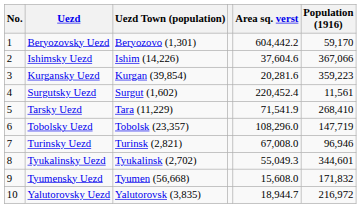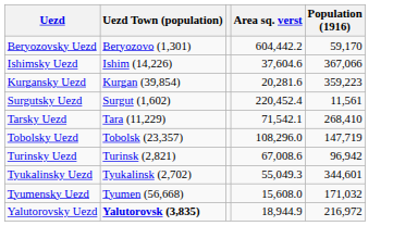 <table class="wikitable">
 <tr>
-<th>No.</th>
 <th><a href='#'>Uezd</a></th>
 <th>Uezd Town (population)</th>
 <th></th>
 <th>Area sq. <a href='#'>verst</a></th>
 <th>Population<br>(1916)</th>
 </tr>
 <tr>
-<td>1</td>
 <td><a href='#'>Beryozovsky Uezd</a></td>
 <td><a href='#'>Beryozovo</a> (1,301)</td>
 <td style="text-align:center"></td>
 <td style="text-align:right">604,442.2</td>
 <td style="text-align:right">59,170</td>
 </tr>
 <tr>
-<td>2</td>
 <td><a href='#'>Ishimsky Uezd</a></td>
 <td><a href='#'>Ishim</a> (14,226)</td>
 <td style="text-align:center"></td>
 <td style="text-align:right">37,604.6</td>
 <td style="text-align:right">367,066</td>
 </tr>
 <tr>
-<td>3</td>
 <td><a href='#'>Kurgansky Uezd</a></td>
 <td><a href='#'>Kurgan</a> (39,854)</td>
 <td style="text-align:center"></td>
 <td style="text-align:right">20,281.6</td>
 <td style="text-align:right">359,223</td>
 </tr>
 <tr>
-<td>4</td>
 <td><a href='#'>Surgutsky Uezd</a></td>
 <td><a href='#'>Surgut</a> (1,602)</td>
 <td style="text-align:center"></td>
 <td style="text-align:right">220,452.4</td>
 <td style="text-align:right">11,561</td>
 </tr>
 <tr>
-<td>5</td>
 <td><a href='#'>Tarsky Uezd</a></td>
 <td><a href='#'>Tara</a> (11,229)</td>
 <td style="text-align:center"></td>
-<td style="text-align:right">71,541.9</td>
+<td style="text-align:right">71,542.1</td>
 <td style="text-align:right">268,410</td>
 </tr>
 <tr>
-<td>6</td>
 <td><a href='#'>Tobolsky Uezd</a></td>
 <td><a href='#'>Tobolsk</a> (23,357)</td>
 <td style="text-align:center"></td>
 <td style="text-align:right">108,296.0</td>
 <td style="text-align:right">147,719</td>
 </tr>
 <tr>
-<td>7</td>
 <td><a href='#'>Turinsky Uezd</a></td>
 <td><a href='#'>Turinsk</a> (2,821)</td>
 <td style="text-align:center"></td>
-<td style="text-align:right">67,008.0</td>
-<td style="text-align:right">96,946</td>
+<td style="text-align:right">67,008.6</td>
+<td style="text-align:right">96,942</td>
 </tr>
 <tr>
-<td>8</td>
 <td><a href='#'>Tyukalinsky Uezd</a></td>
 <td><a href='#'>Tyukalinsk</a> (2,702)</td>
 <td style="text-align:center"></td>
 <td style="text-align:right">55,049.3</td>
 <td style="text-align:right">344,601</td>
 </tr>
 <tr>
-<td>9</td>
 <td><a href='#'>Tyumensky Uezd</a></td>
 <td><a href='#'>Tyumen</a> (56,668)</td>
 <td style="text-align:center"></td>
 <td style="text-align:right">15,608.0</td>
-<td style="text-align:right">171,832</td>
+<td style="text-align:right">171,032</td>
 </tr>
 <tr>
-<td>10</td>
 <td><a href='#'>Yalutorovsky Uezd</a></td>
-<td><a href='#'>Yalutorovsk</a> (3,835)</td>
+<td><strong><a href='#'>Yalutorovsk</a> (3,835)</strong></td>
 <td style="text-align:center"></td>
-<td style="text-align:right">18,944.7</td>
+<td style="text-align:right">18,944.9</td>
 <td style="text-align:right">216,972</td>
 </tr>
 </table>
